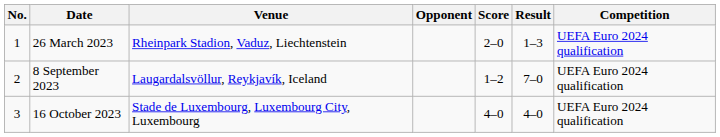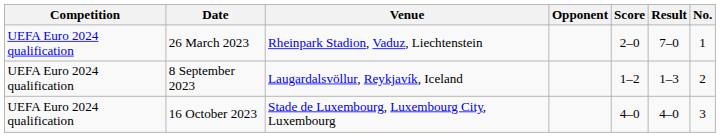 <table class="wikitable sortable">
 <tr>
-<th scope="col">No.</th>
+<th scope="col">Competition</th>
 <th scope="col">Date</th>
 <th scope="col">Venue</th>
 <th scope="col">Opponent</th>
 <th scope="col">Score</th>
 <th scope="col">Result</th>
-<th scope="col">Competition</th>
+<th scope="col">No.</th>
 </tr>
 <tr>
-<td align="center">1</td>
+<td><a href='#'>UEFA Euro 2024 qualification</a></td>
 <td>26 March 2023</td>
 <td><a href='#'>Rheinpark Stadion</a>, <a href='#'>Vaduz</a>, Liechtenstein</td>
 <td></td>
 <td align=center>2–0</td>
-<td style="text-align:center">1–3</td>
-<td><a href='#'>UEFA Euro 2024 qualification</a></td>
+<td style="text-align:center">7–0</td>
+<td align="center">1</td>
 </tr>
 <tr>
-<td align="center">2</td>
+<td>UEFA Euro 2024 qualification</td>
 <td>8 September 2023</td>
 <td><a href='#'>Laugardalsvöllur</a>, <a href='#'>Reykjavík</a>, Iceland</td>
 <td></td>
 <td align=center>1–2</td>
-<td style="text-align:center">7–0</td>
-<td>UEFA Euro 2024 qualification</td>
+<td style="text-align:center">1–3</td>
+<td align="center">2</td>
 </tr>
 <tr>
-<td align="center">3</td>
+<td>UEFA Euro 2024 qualification</td>
 <td>16 October 2023</td>
 <td><a href='#'>Stade de Luxembourg</a>, <a href='#'>Luxembourg City</a>, Luxembourg</td>
 <td></td>
 <td align=center>4–0</td>
 <td style="text-align:center">4–0</td>
-<td>UEFA Euro 2024 qualification</td>
+<td align="center">3</td>
 </tr>
 </table>
